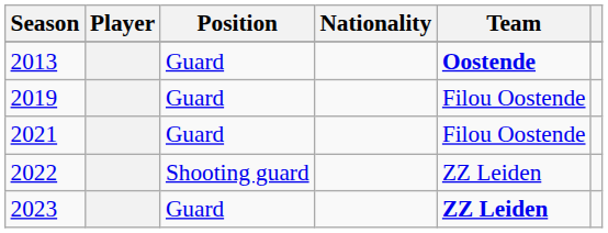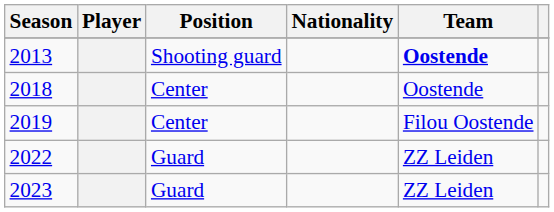 <table class="wikitable plainrowheaders sortable" summary="Season (sortable), Player (sortable), Position (sortable), Team (sortable), and References">
 <tr>
 <th scope="col">Season</th>
 <th scope="col">Player</th>
 <th scope="col">Position</th>
 <th scope="col">Nationality</th>
 <th scope="col">Team</th>
 <th scope="col" class="unsortable"></th>
 </tr>
 <tr>
 </tr>
 <tr>
 <td><a href='#'>2013</a></td>
 <th scope="row"></th>
-<td><a href='#'>Guard</a></td>
+<td><a href='#'>Shooting guard</a></td>
 <td></td>
 <td><strong><a href='#'>Oostende</a></strong></td>
 <td align=center></td>
 </tr>
 <tr>
-<td><a href='#'>2019</a></td>
+<td><a href='#'>2018</a></td>
 <th scope="row"></th>
-<td><a href='#'>Guard</a></td>
+<td><a href='#'>Center</a></td>
 <td></td>
-<td><a href='#'>Filou Oostende</a></td>
+<td><a href='#'>Oostende</a></td>
 <td align=center></td>
 </tr>
 <tr>
-<td><a href='#'>2021</a></td>
+<td><a href='#'>2019</a></td>
 <th scope="row"></th>
-<td><a href='#'>Guard</a></td>
+<td><a href='#'>Center</a></td>
 <td></td>
 <td><a href='#'>Filou Oostende</a></td>
 <td align=center></td>
 </tr>
 <tr>
 <td><a href='#'>2022</a></td>
 <th scope="row"></th>
-<td><a href='#'>Shooting guard</a></td>
+<td><a href='#'>Guard</a></td>
 <td></td>
 <td><a href='#'>ZZ Leiden</a></td>
 <td align=center></td>
 </tr>
 <tr>
 <td><a href='#'>2023</a></td>
 <th scope="row"></th>
 <td><a href='#'>Guard</a></td>
 <td></td>
-<td><strong><a href='#'>ZZ Leiden</a></strong></td>
+<td><a href='#'>ZZ Leiden</a></td>
 <td align=center></td>
 </tr>
 </table>
